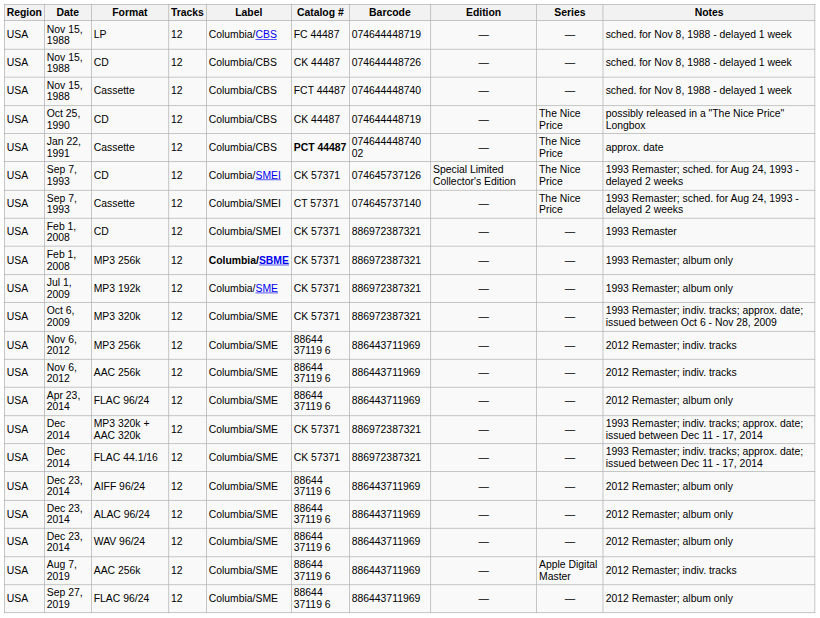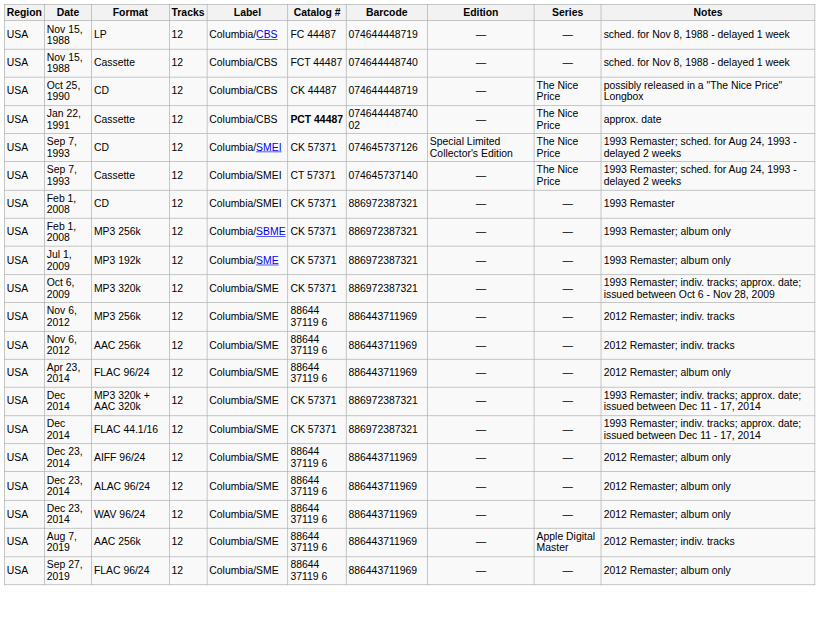 <table class="wikitable">
 <tr>
 <th>Region</th>
 <th>Date</th>
 <th>Format</th>
 <th>Tracks</th>
 <th>Label</th>
 <th>Catalog #</th>
 <th>Barcode</th>
 <th>Edition</th>
 <th>Series</th>
 <th>Notes</th>
 </tr>
 <tr>
 <td>USA</td>
 <td>Nov 15, 1988</td>
 <td>LP</td>
 <td>12</td>
 <td>Columbia/<a href='#'>CBS</a></td>
 <td>FC 44487</td>
 <td>074644448719</td>
-<td align="center">—</td>
-<td align="center">—</td>
-<td>sched. for Nov 8, 1988 - delayed 1 week</td>
-</tr>
-<tr>
-<td>USA</td>
-<td>Nov 15, 1988</td>
-<td>CD</td>
-<td>12</td>
-<td>Columbia/CBS</td>
-<td>CK 44487</td>
-<td>074644448726</td>
 <td align="center">—</td>
 <td align="center">—</td>
 <td>sched. for Nov 8, 1988 - delayed 1 week</td>
 </tr>
 <tr>
 <td>USA</td>
 <td>Nov 15, 1988</td>
 <td>Cassette</td>
 <td>12</td>
 <td>Columbia/CBS</td>
 <td>FCT 44487</td>
 <td>074644448740</td>
 <td align="center">—</td>
 <td align="center">—</td>
 <td>sched. for Nov 8, 1988 - delayed 1 week</td>
 </tr>
 <tr>
 <td>USA</td>
 <td>Oct 25, 1990</td>
 <td>CD</td>
 <td>12</td>
 <td>Columbia/CBS</td>
 <td>CK 44487</td>
 <td>074644448719</td>
 <td align="center">—</td>
 <td>The Nice Price</td>
 <td>possibly released in a "The Nice Price" Longbox</td>
 </tr>
 <tr>
 <td>USA</td>
 <td>Jan 22, 1991</td>
 <td>Cassette</td>
 <td>12</td>
 <td>Columbia/CBS</td>
 <td><strong>PCT 44487</strong></td>
 <td>074644448740 02</td>
 <td align="center">—</td>
 <td>The Nice Price</td>
 <td>approx. date</td>
 </tr>
 <tr>
 <td>USA</td>
 <td>Sep 7, 1993</td>
 <td>CD</td>
 <td>12</td>
 <td>Columbia/<a href='#'>SMEI</a></td>
 <td>CK 57371</td>
 <td>074645737126</td>
 <td>Special Limited Collector's Edition</td>
 <td>The Nice Price</td>
 <td>1993 Remaster; sched. for Aug 24, 1993 - delayed 2 weeks</td>
 </tr>
 <tr>
 <td>USA</td>
 <td>Sep 7, 1993</td>
 <td>Cassette</td>
 <td>12</td>
 <td>Columbia/SMEI</td>
 <td>CT 57371</td>
 <td>074645737140</td>
 <td align="center">—</td>
 <td>The Nice Price</td>
 <td>1993 Remaster; sched. for Aug 24, 1993 - delayed 2 weeks</td>
 </tr>
 <tr>
 <td>USA</td>
 <td>Feb 1, 2008</td>
 <td>CD</td>
 <td>12</td>
 <td>Columbia/SMEI</td>
 <td>CK 57371</td>
 <td>886972387321</td>
 <td align="center">—</td>
 <td align="center">—</td>
 <td>1993 Remaster</td>
 </tr>
 <tr>
 <td>USA</td>
 <td>Feb 1, 2008</td>
 <td>MP3 256k</td>
 <td>12</td>
-<td><strong>Columbia/<a href='#'>SBME</a></strong></td>
+<td>Columbia/<a href='#'>SBME</a></td>
 <td>CK 57371</td>
 <td>886972387321</td>
 <td align="center">—</td>
 <td align="center">—</td>
 <td>1993 Remaster; album only</td>
 </tr>
 <tr>
 <td>USA</td>
 <td>Jul 1, 2009</td>
 <td>MP3 192k</td>
 <td>12</td>
 <td>Columbia/<a href='#'>SME</a></td>
 <td>CK 57371</td>
 <td>886972387321</td>
 <td align="center">—</td>
 <td align="center">—</td>
 <td>1993 Remaster; album only</td>
 </tr>
 <tr>
 <td>USA</td>
 <td>Oct 6, 2009</td>
 <td>MP3 320k</td>
 <td>12</td>
 <td>Columbia/SME</td>
 <td>CK 57371</td>
 <td>886972387321</td>
 <td align="center">—</td>
 <td align="center">—</td>
 <td>1993 Remaster; indiv. tracks; approx. date; issued between Oct 6 - Nov 28, 2009</td>
 </tr>
 <tr>
 <td>USA</td>
 <td>Nov 6, 2012</td>
 <td>MP3 256k</td>
 <td>12</td>
 <td>Columbia/SME</td>
 <td>88644 37119 6</td>
 <td>886443711969</td>
 <td align="center">—</td>
 <td align="center">—</td>
 <td>2012 Remaster; indiv. tracks</td>
 </tr>
 <tr>
 <td>USA</td>
 <td>Nov 6, 2012</td>
 <td>AAC 256k</td>
 <td>12</td>
 <td>Columbia/SME</td>
 <td>88644 37119 6</td>
 <td>886443711969</td>
 <td align="center">—</td>
 <td align="center">—</td>
 <td>2012 Remaster; indiv. tracks</td>
 </tr>
 <tr>
 <td>USA</td>
 <td>Apr 23, 2014</td>
 <td>FLAC 96/24</td>
 <td>12</td>
 <td>Columbia/SME</td>
 <td>88644 37119 6</td>
 <td>886443711969</td>
 <td align="center">—</td>
 <td align="center">—</td>
 <td>2012 Remaster; album only</td>
 </tr>
 <tr>
 <td>USA</td>
 <td>Dec 2014</td>
 <td>MP3 320k + AAC 320k</td>
 <td>12</td>
 <td>Columbia/SME</td>
 <td>CK 57371</td>
 <td>886972387321</td>
 <td align="center">—</td>
 <td align="center">—</td>
 <td>1993 Remaster; indiv. tracks; approx. date; issued between Dec 11 - 17, 2014</td>
 </tr>
 <tr>
 <td>USA</td>
 <td>Dec 2014</td>
 <td>FLAC 44.1/16</td>
 <td>12</td>
 <td>Columbia/SME</td>
 <td>CK 57371</td>
 <td>886972387321</td>
 <td align="center">—</td>
 <td align="center">—</td>
 <td>1993 Remaster; indiv. tracks; approx. date; issued between Dec 11 - 17, 2014</td>
 </tr>
 <tr>
 <td>USA</td>
 <td>Dec 23, 2014</td>
 <td>AIFF 96/24</td>
 <td>12</td>
 <td>Columbia/SME</td>
 <td>88644 37119 6</td>
 <td>886443711969</td>
 <td align="center">—</td>
 <td align="center">—</td>
 <td>2012 Remaster; album only</td>
 </tr>
 <tr>
 <td>USA</td>
 <td>Dec 23, 2014</td>
 <td>ALAC 96/24</td>
 <td>12</td>
 <td>Columbia/SME</td>
 <td>88644 37119 6</td>
 <td>886443711969</td>
 <td align="center">—</td>
 <td align="center">—</td>
 <td>2012 Remaster; album only</td>
 </tr>
 <tr>
 <td>USA</td>
 <td>Dec 23, 2014</td>
 <td>WAV 96/24</td>
 <td>12</td>
 <td>Columbia/SME</td>
 <td>88644 37119 6</td>
 <td>886443711969</td>
 <td align="center">—</td>
 <td align="center">—</td>
 <td>2012 Remaster; album only</td>
 </tr>
 <tr>
 <td>USA</td>
 <td>Aug 7, 2019</td>
 <td>AAC 256k</td>
 <td>12</td>
 <td>Columbia/SME</td>
 <td>88644 37119 6</td>
 <td>886443711969</td>
 <td align="center">—</td>
 <td>Apple Digital Master</td>
 <td>2012 Remaster; indiv. tracks</td>
 </tr>
 <tr>
 <td>USA</td>
 <td>Sep 27, 2019</td>
 <td>FLAC 96/24</td>
 <td>12</td>
 <td>Columbia/SME</td>
 <td>88644 37119 6</td>
 <td>886443711969</td>
 <td align="center">—</td>
 <td align="center">—</td>
 <td>2012 Remaster; album only</td>
 </tr>
 </table>
